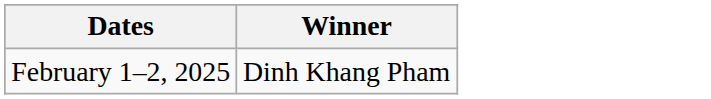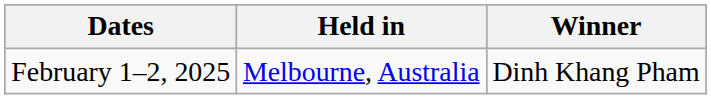 <table class="wikitable">
 <tr>
 <th>Dates</th>
+<th>Held in</th>
 <th>Winner</th>
 </tr>
 <tr>
 <td>February 1–2, 2025</td>
+<td><a href='#'>Melbourne</a>, <a href='#'>Australia</a></td>
 <td>Dinh Khang Pham</td>
 </tr>
 </table>
